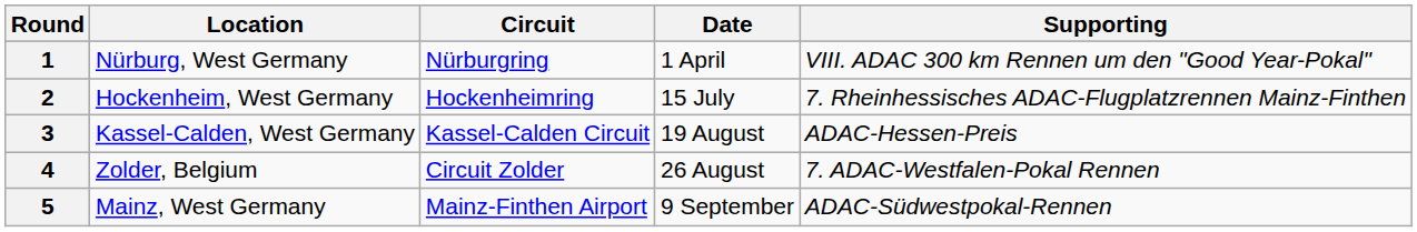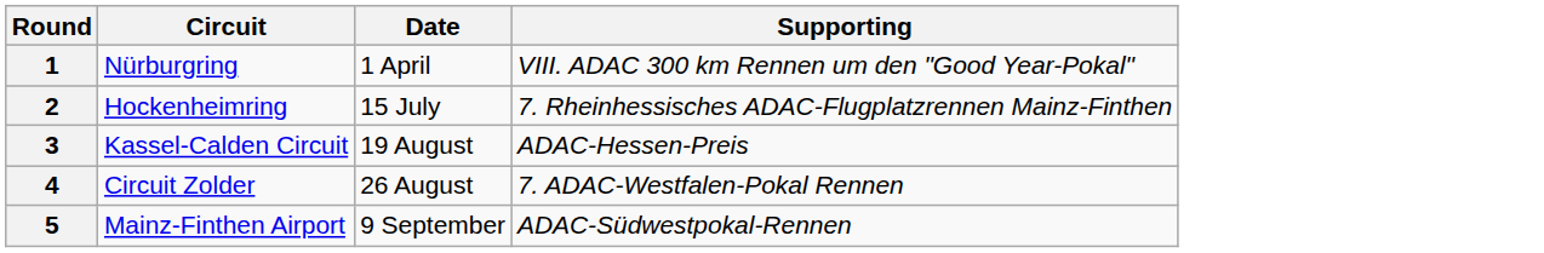 <table class="wikitable" style="font-size: 85%;">
 <tr>
 <th>Round</th>
-<th>Location</th>
 <th>Circuit</th>
 <th>Date</th>
 <th>Supporting</th>
 </tr>
 <tr>
 <th>1</th>
-<td><a href='#'>Nürburg</a>, West Germany</td>
 <td><a href='#'>Nürburgring</a></td>
 <td>1 April</td>
 <td><em>VIII. ADAC 300 km Rennen um den "Good Year-Pokal"</em></td>
 </tr>
 <tr>
 <th>2</th>
-<td><a href='#'>Hockenheim</a>, West Germany</td>
 <td><a href='#'>Hockenheimring</a></td>
 <td>15 July</td>
 <td><em>7. Rheinhessisches ADAC-Flugplatzrennen Mainz-Finthen</em></td>
 </tr>
 <tr>
 <th>3</th>
-<td><a href='#'>Kassel-Calden</a>, West Germany</td>
 <td><a href='#'>Kassel-Calden Circuit</a></td>
 <td>19 August</td>
 <td><em>ADAC-Hessen-Preis</em></td>
 </tr>
 <tr>
 <th>4</th>
-<td><a href='#'>Zolder</a>, Belgium</td>
 <td><a href='#'>Circuit Zolder</a></td>
 <td>26 August</td>
 <td><em>7. ADAC-Westfalen-Pokal Rennen</em></td>
 </tr>
 <tr>
 <th>5</th>
-<td><a href='#'>Mainz</a>, West Germany</td>
 <td><a href='#'>Mainz-Finthen Airport</a></td>
 <td>9 September</td>
 <td><em>ADAC-Südwestpokal-Rennen</em></td>
 </tr>
 </table>
